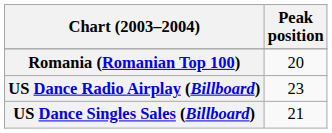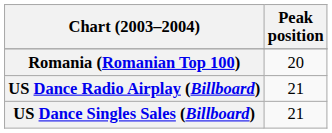 <table class="wikitable sortable plainrowheaders" style="text-align:center">
 <tr>
 <th scope="col">Chart (2003–2004)</th>
 <th scope="col">Peak<br>position</th>
 </tr>
 <tr>
 </tr>
 <tr>
 <th scope="row">Romania (<a href='#'>Romanian Top 100</a>)</th>
 <td>20</td>
 </tr>
 <tr>
 <th scope="row">US <a href='#'>Dance Radio Airplay</a> (<em><a href='#'>Billboard</a></em>)</th>
-<td>23</td>
+<td>21</td>
 </tr>
 <tr>
 <th scope="row">US <a href='#'>Dance Singles Sales</a> (<em><a href='#'>Billboard</a></em>)</th>
 <td>21</td>
 </tr>
 </table>
